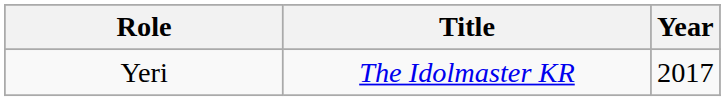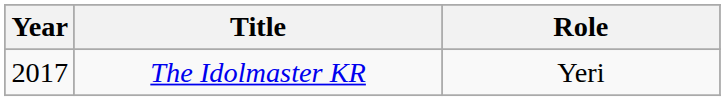 <table class="wikitable">
 <tr style="text-align:center">
+<th scope="col">Year</th>
+<th width="200">Title</th>
 <th width="150">Role</th>
-<th width="200">Title</th>
-<th scope="col">Year</th>
 </tr>
 <tr>
+<td style="text-align:center">2017</td>
+<td style="text-align:center"><em><a href='#'>The Idolmaster KR</a></em></td>
 <td style="text-align:center">Yeri</td>
-<td style="text-align:center"><em><a href='#'>The Idolmaster KR</a></em></td>
-<td style="text-align:center">2017</td>
 </tr>
 </table>
